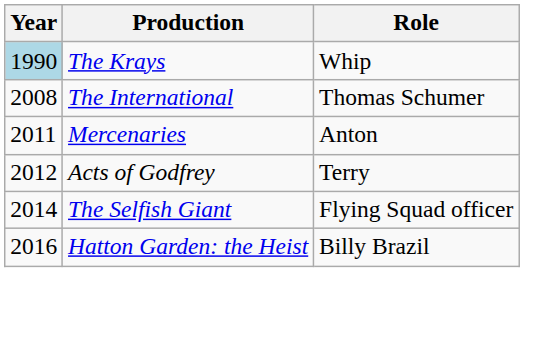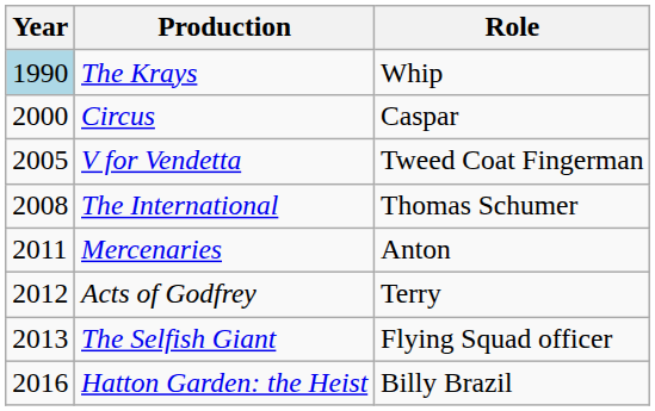 <table class="wikitable">
 <tr>
 <th>Year</th>
 <th>Production</th>
 <th>Role</th>
 </tr>
 <tr>
 <td style="background: lightblue;">1990</td>
 <td><em><a href='#'>The Krays</a></em></td>
 <td>Whip</td>
+</tr>
+<tr>
+<td>2000</td>
+<td><em><a href='#'>Circus</a></em></td>
+<td>Caspar</td>
+</tr>
+<tr>
+<td>2005</td>
+<td><em><a href='#'>V for Vendetta</a></em></td>
+<td>Tweed Coat Fingerman</td>
 </tr>
 <tr>
 <td>2008</td>
 <td><em><a href='#'>The International</a></em></td>
 <td>Thomas Schumer</td>
 </tr>
 <tr>
 <td>2011</td>
 <td><em><a href='#'>Mercenaries</a></em></td>
 <td>Anton</td>
 </tr>
 <tr>
 <td>2012</td>
 <td><em>Acts of Godfrey</em></td>
 <td>Terry</td>
 </tr>
 <tr>
-<td>2014</td>
+<td>2013</td>
 <td><em><a href='#'>The Selfish Giant</a></em></td>
 <td>Flying Squad officer</td>
 </tr>
 <tr>
 <td>2016</td>
 <td><em><a href='#'>Hatton Garden: the Heist</a></em></td>
 <td>Billy Brazil</td>
 </tr>
 </table>
